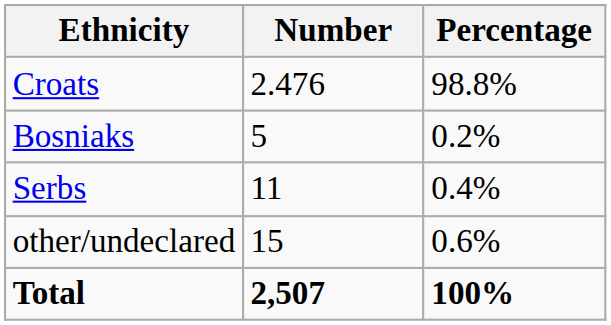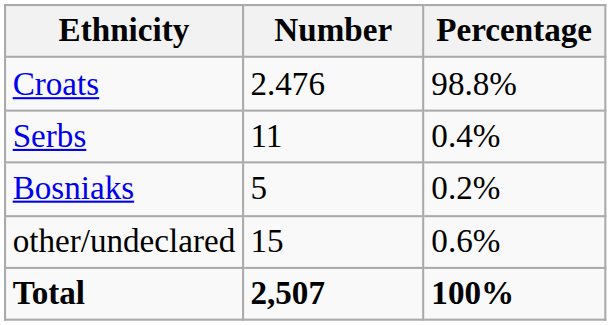 <table class="wikitable">
 <tr>
 <th width="100px">Ethnicity</th>
 <th width="80px">Number</th>
 <th width="80px">Percentage</th>
 </tr>
 <tr>
 <td><a href='#'>Croats</a></td>
 <td>2.476</td>
 <td>98.8%</td>
 </tr>
 <tr>
+<td><a href='#'>Serbs</a></td>
+<td>11</td>
+<td>0.4%</td>
+</tr>
+<tr>
 <td><a href='#'>Bosniaks</a></td>
 <td>5</td>
 <td>0.2%</td>
-</tr>
-<tr>
-<td><a href='#'>Serbs</a></td>
-<td>11</td>
-<td>0.4%</td>
 </tr>
 <tr>
 <td>other/undeclared</td>
 <td>15</td>
 <td>0.6%</td>
 </tr>
 <tr>
 <td><strong>Total</strong></td>
 <td><strong>2,507</strong></td>
 <td><strong>100%</strong></td>
 </tr>
 </table>
